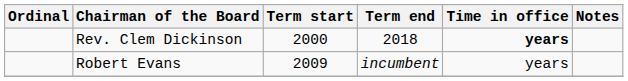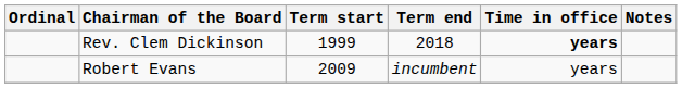 <table class="wikitable sortable">
 <tr>
 <th>Ordinal</th>
 <th>Chairman of the Board</th>
 <th>Term start</th>
 <th>Term end</th>
 <th>Time in office</th>
 <th>Notes</th>
 </tr>
 <tr>
 <td align=center></td>
 <td>Rev. Clem Dickinson</td>
-<td align=center>2000</td>
+<td align=center>1999</td>
 <td align=center>2018</td>
 <td align=right><strong> years</strong></td>
 <td></td>
 </tr>
 <tr>
 <td align=center></td>
 <td>Robert Evans</td>
 <td align=center>2009</td>
 <td align=center><em>incumbent</em></td>
 <td align=right> years</td>
 <td></td>
 </tr>
 <tr>
 </tr>
 </table>
